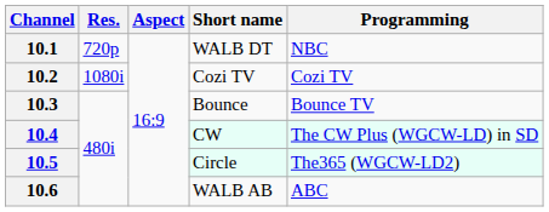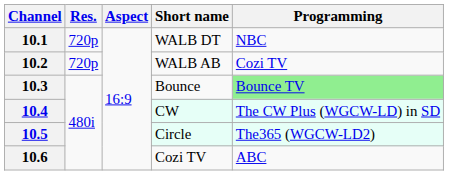 <table class="wikitable">
 <tr>
 <th scope = "col"><a href='#'>Channel</a></th>
 <th scope = "col"><a href='#'>Res.</a></th>
 <th scope = "col"><a href='#'>Aspect</a></th>
 <th scope = "col">Short name</th>
 <th scope = "col">Programming</th>
 </tr>
 <tr>
 <th scope = "row">10.1</th>
 <td><a href='#'>720p</a></td>
 <td rowspan="6"><a href='#'>16:9</a></td>
 <td>WALB DT</td>
 <td><a href='#'>NBC</a></td>
 </tr>
 <tr>
 <th scope = "row">10.2</th>
-<td><a href='#'>1080i</a></td>
-<td>Cozi TV</td>
+<td><a href='#'>720p</a></td>
+<td>WALB AB</td>
 <td><a href='#'>Cozi TV</a></td>
 </tr>
 <tr>
 <th scope = "row">10.3</th>
 <td rowspan="4"><a href='#'>480i</a></td>
 <td>Bounce</td>
-<td><a href='#'>Bounce TV</a></td>
+<td style="background: lightgreen;"><a href='#'>Bounce TV</a></td>
 </tr>
 <tr>
 <th scope = "row"><a href='#'>10.4</a></th>
 <td style="background-color: #E6FFF7;">CW</td>
 <td style="background-color: #E6FFF7;"><a href='#'>The CW Plus</a> (<a href='#'>WGCW-LD</a>) in <a href='#'>SD</a></td>
 </tr>
 <tr>
 <th scope = "row"><a href='#'>10.5</a></th>
 <td style="background-color: #E6FFF7;">Circle</td>
 <td style="background-color: #E6FFF7;"><a href='#'>The365</a> (<a href='#'>WGCW-LD2</a>)</td>
 </tr>
 <tr>
 <th scope = "row">10.6</th>
-<td>WALB AB</td>
+<td>Cozi TV</td>
 <td><a href='#'>ABC</a></td>
 </tr>
 </table>
